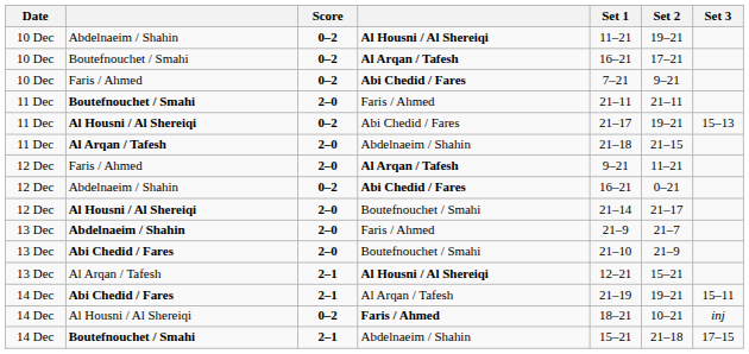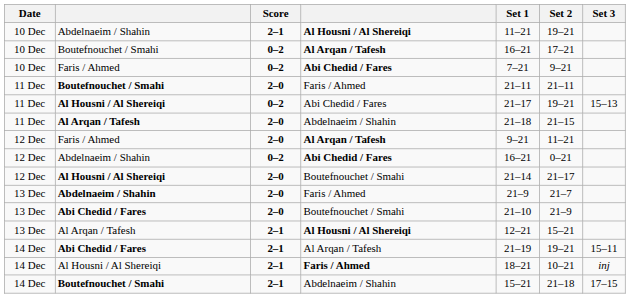 <table class="wikitable" style="text-align: center; font-size:90% ">
 <tr>
 <th width="60">Date</th>
 <th align="right" width="250"></th>
 <th width="60">Score</th>
 <th align="left" width="250"></th>
 <th width="50">Set 1</th>
 <th width="50">Set 2</th>
 <th width="50">Set 3</th>
 </tr>
 <tr>
 <td>10 Dec</td>
 <td align=left> Abdelnaeim / Shahin</td>
-<td align=center><strong>0–2</strong></td>
+<td align=center><strong>2–1</strong></td>
 <td align=left> <strong>Al Housni / Al Shereiqi</strong></td>
 <td>11–21</td>
 <td>19–21</td>
 <td></td>
 </tr>
 <tr>
 <td>10 Dec</td>
 <td align=left> Boutefnouchet / Smahi</td>
 <td align=center><strong>0–2</strong></td>
 <td align=left> <strong>Al Arqan / Tafesh</strong></td>
 <td>16–21</td>
 <td>17–21</td>
 <td></td>
 </tr>
 <tr>
 <td>10 Dec</td>
 <td align=left> Faris / Ahmed</td>
 <td align=center><strong>0–2</strong></td>
 <td align=left> <strong>Abi Chedid / Fares</strong></td>
 <td>7–21</td>
 <td>9–21</td>
 <td></td>
 </tr>
 <tr>
 <td>11 Dec</td>
 <td align=left> <strong>Boutefnouchet / Smahi</strong></td>
 <td align=center><strong>2–0</strong></td>
 <td align=left> Faris / Ahmed</td>
 <td>21–11</td>
 <td>21–11</td>
 <td></td>
 </tr>
 <tr>
 <td>11 Dec</td>
 <td align=left> <strong>Al Housni / Al Shereiqi</strong></td>
 <td align=center><strong>0–2</strong></td>
 <td align=left> Abi Chedid / Fares</td>
 <td>21–17</td>
 <td>19–21</td>
 <td>15–13</td>
 </tr>
 <tr>
 <td>11 Dec</td>
 <td align=left> <strong>Al Arqan / Tafesh</strong></td>
 <td align=center><strong>2–0</strong></td>
 <td align=left> Abdelnaeim / Shahin</td>
 <td>21–18</td>
 <td>21–15</td>
 <td></td>
 </tr>
 <tr>
 <td>12 Dec</td>
 <td align=left> Faris / Ahmed</td>
 <td align=center><strong>2–0</strong></td>
 <td align=left> <strong>Al Arqan / Tafesh</strong></td>
 <td>9–21</td>
 <td>11–21</td>
 <td></td>
 </tr>
 <tr>
 <td>12 Dec</td>
 <td align=left> Abdelnaeim / Shahin</td>
 <td align=center><strong>0–2</strong></td>
 <td align=left> <strong>Abi Chedid / Fares</strong></td>
 <td>16–21</td>
 <td>0–21</td>
 <td></td>
 </tr>
 <tr>
 <td>12 Dec</td>
 <td align=left> <strong>Al Housni / Al Shereiqi</strong></td>
 <td align=center><strong>2–0</strong></td>
 <td align=left> Boutefnouchet / Smahi</td>
 <td>21–14</td>
 <td>21–17</td>
 <td></td>
 </tr>
 <tr>
 <td>13 Dec</td>
 <td align=left> <strong>Abdelnaeim / Shahin</strong></td>
 <td align=center><strong>2–0</strong></td>
 <td align=left> Faris / Ahmed</td>
 <td>21–9</td>
 <td>21–7</td>
 <td></td>
 </tr>
 <tr>
 <td>13 Dec</td>
 <td align=left> <strong>Abi Chedid / Fares</strong></td>
 <td align=center><strong>2–0</strong></td>
 <td align=left> Boutefnouchet / Smahi</td>
 <td>21–10</td>
 <td>21–9</td>
 <td></td>
 </tr>
 <tr>
 <td>13 Dec</td>
 <td align=left> Al Arqan / Tafesh</td>
 <td align=center><strong>2–1</strong></td>
 <td align=left> <strong>Al Housni / Al Shereiqi</strong></td>
 <td>12–21</td>
 <td>15–21</td>
 <td></td>
 </tr>
 <tr>
 <td>14 Dec</td>
 <td align=left> <strong>Abi Chedid / Fares</strong></td>
 <td align=center><strong>2–1</strong></td>
 <td align=left> Al Arqan / Tafesh</td>
 <td>21–19</td>
 <td>19–21</td>
 <td>15–11</td>
 </tr>
 <tr>
 <td>14 Dec</td>
 <td align=left> Al Housni / Al Shereiqi</td>
-<td align=center><strong>0–2</strong></td>
+<td align=center><strong>2–1</strong></td>
 <td align=left> <strong>Faris / Ahmed</strong></td>
 <td>18–21</td>
 <td>10–21</td>
 <td><em>inj</em></td>
 </tr>
 <tr>
 <td>14 Dec</td>
 <td align=left> <strong>Boutefnouchet / Smahi</strong></td>
 <td align=center><strong>2–1</strong></td>
 <td align=left> Abdelnaeim / Shahin</td>
 <td>15–21</td>
 <td>21–18</td>
 <td>17–15</td>
 </tr>
 </table>
